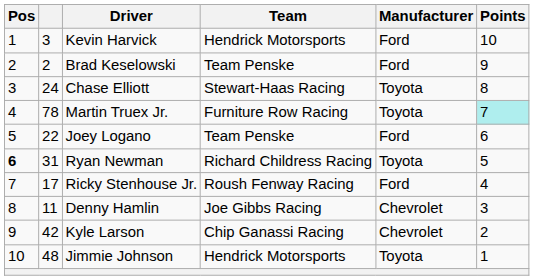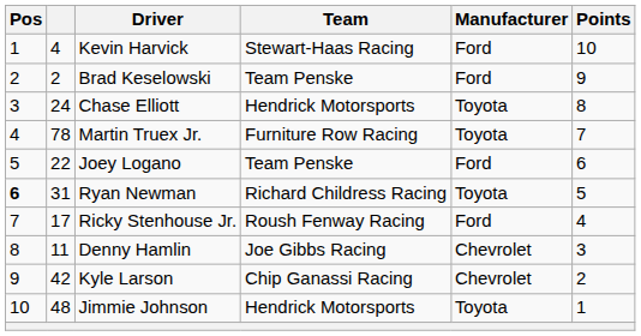 <table class="wikitable" style="font-size:98%">
 <tr>
 <th>Pos</th>
 <th></th>
 <th>Driver</th>
 <th>Team</th>
 <th>Manufacturer</th>
 <th>Points</th>
 </tr>
 <tr>
 <td>1</td>
-<td>3</td>
+<td>4</td>
 <td>Kevin Harvick</td>
-<td>Hendrick Motorsports</td>
+<td>Stewart-Haas Racing</td>
 <td>Ford</td>
 <td>10</td>
 </tr>
 <tr>
 <td>2</td>
 <td>2</td>
 <td>Brad Keselowski</td>
 <td>Team Penske</td>
 <td>Ford</td>
 <td>9</td>
 </tr>
 <tr>
 <td>3</td>
 <td>24</td>
 <td>Chase Elliott</td>
-<td>Stewart-Haas Racing</td>
+<td>Hendrick Motorsports</td>
 <td>Toyota</td>
 <td>8</td>
 </tr>
 <tr>
 <td>4</td>
 <td>78</td>
 <td>Martin Truex Jr.</td>
 <td>Furniture Row Racing</td>
 <td>Toyota</td>
-<td style="background: paleturquoise;">7</td>
+<td>7</td>
 </tr>
 <tr>
 <td>5</td>
 <td>22</td>
 <td>Joey Logano</td>
 <td>Team Penske</td>
 <td>Ford</td>
 <td>6</td>
 </tr>
 <tr>
 <td><strong>6</strong></td>
 <td>31</td>
 <td>Ryan Newman</td>
 <td>Richard Childress Racing</td>
 <td>Toyota</td>
 <td>5</td>
 </tr>
 <tr>
 <td>7</td>
 <td>17</td>
 <td>Ricky Stenhouse Jr.</td>
 <td>Roush Fenway Racing</td>
 <td>Ford</td>
 <td>4</td>
 </tr>
 <tr>
 <td>8</td>
 <td>11</td>
 <td>Denny Hamlin</td>
 <td>Joe Gibbs Racing</td>
 <td>Chevrolet</td>
 <td>3</td>
 </tr>
 <tr>
 <td>9</td>
 <td>42</td>
 <td>Kyle Larson</td>
 <td>Chip Ganassi Racing</td>
 <td>Chevrolet</td>
 <td>2</td>
 </tr>
 <tr>
 <td>10</td>
 <td>48</td>
 <td>Jimmie Johnson</td>
 <td>Hendrick Motorsports</td>
 <td>Toyota</td>
 <td>1</td>
 </tr>
 <tr>
 <th colspan="6"></th>
 </tr>
 </table>
